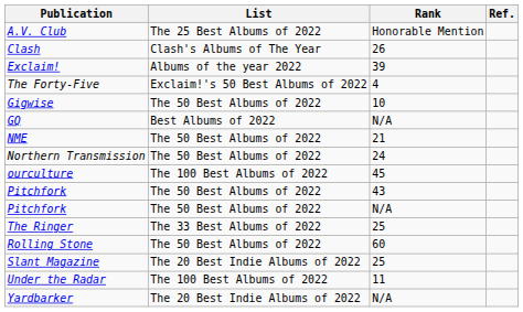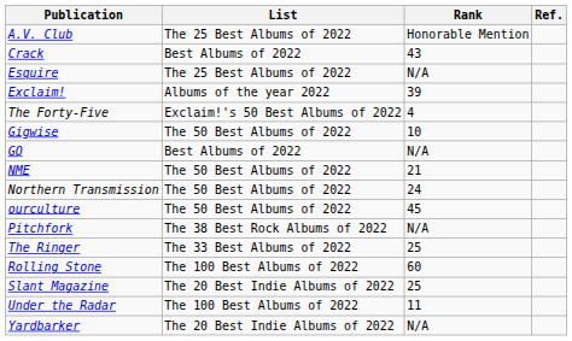 <table class="wikitable">
 <tr>
 <th>Publication</th>
 <th>List</th>
 <th>Rank</th>
 <th>Ref.</th>
 </tr>
 <tr>
 <td><em><a href='#'>A.V. Club</a></em></td>
 <td>The 25 Best Albums of 2022</td>
 <td>Honorable Mention</td>
 <td></td>
 </tr>
 <tr>
-<td><em><a href='#'>Clash</a></em></td>
-<td>Clash's Albums of The Year</td>
-<td>26</td>
+<td><em><a href='#'>Crack</a></em></td>
+<td>Best Albums of 2022</td>
+<td>43</td>
+<td></td>
+</tr>
+<tr>
+<td><em><a href='#'>Esquire</a></em></td>
+<td>The 25 Best Albums of 2022</td>
+<td>N/A</td>
 <td></td>
 </tr>
 <tr>
 <td><em><a href='#'>Exclaim!</a></em></td>
 <td>Albums of the year 2022</td>
 <td>39</td>
 <td></td>
 </tr>
 <tr>
 <td><em>The Forty-Five</em></td>
 <td>Exclaim!'s 50 Best Albums of 2022</td>
 <td>4</td>
 <td></td>
 </tr>
 <tr>
 <td><em><a href='#'>Gigwise</a></em></td>
 <td>The 50 Best Albums of 2022</td>
 <td>10</td>
 <td></td>
 </tr>
 <tr>
 <td><em><a href='#'>GQ</a></em></td>
 <td>Best Albums of 2022</td>
 <td>N/A</td>
 <td></td>
 </tr>
 <tr>
 <td><em><a href='#'>NME</a></em></td>
 <td>The 50 Best Albums of 2022</td>
 <td>21</td>
 <td></td>
 </tr>
 <tr>
 <td><em>Northern Transmission</em></td>
 <td>The 50 Best Albums of 2022</td>
 <td>24</td>
 <td></td>
 </tr>
 <tr>
 <td><em><a href='#'>ourculture</a></em></td>
-<td>The 100 Best Albums of 2022</td>
+<td>The 50 Best Albums of 2022</td>
 <td>45</td>
 <td></td>
 </tr>
 <tr>
 <td><em><a href='#'>Pitchfork</a></em></td>
-<td>The 50 Best Albums of 2022</td>
-<td>43</td>
-<td></td>
-</tr>
-<tr>
-<td><em><a href='#'>Pitchfork</a></em></td>
-<td>The 50 Best Albums of 2022</td>
+<td>The 38 Best Rock Albums of 2022</td>
 <td>N/A</td>
 <td></td>
 </tr>
 <tr>
 <td><em><a href='#'>The Ringer</a></em></td>
 <td>The 33 Best Albums of 2022</td>
 <td>25</td>
 <td></td>
 </tr>
 <tr>
 <td><em><a href='#'>Rolling Stone</a></em></td>
-<td>The 50 Best Albums of 2022</td>
+<td>The 100 Best Albums of 2022</td>
 <td>60</td>
 <td></td>
 </tr>
 <tr>
 <td><em><a href='#'>Slant Magazine</a></em></td>
 <td>The 20 Best Indie Albums of 2022</td>
 <td>25</td>
 <td></td>
 </tr>
 <tr>
 <td><em><a href='#'>Under the Radar</a></em></td>
 <td>The 100 Best Albums of 2022</td>
 <td>11</td>
 <td></td>
 </tr>
 <tr>
 <td><em><a href='#'>Yardbarker</a></em></td>
 <td>The 20 Best Indie Albums of 2022</td>
 <td>N/A</td>
 <td></td>
 </tr>
 </table>
